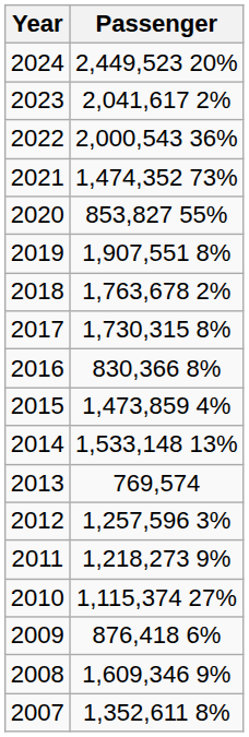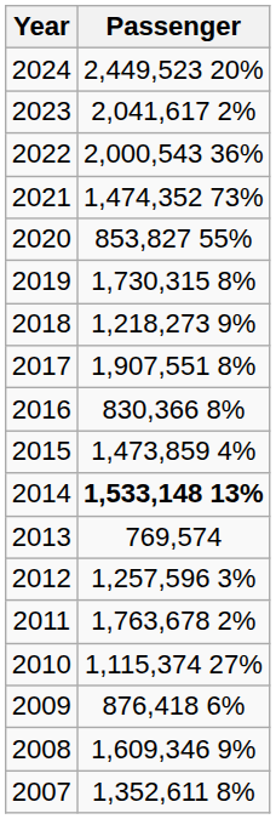 <table class="wikitable">
 <tr>
 <th>Year</th>
 <th style="text-align:center;">Passenger</th>
 </tr>
 <tr style="text-align:center;">
 <td>2024</td>
 <td style="text-align:center;">2,449,523  20%</td>
 </tr>
 <tr style="text-align:center;">
 <td>2023</td>
 <td style="text-align:center;">2,041,617  2%</td>
 </tr>
 <tr style="text-align:center;">
 <td>2022</td>
 <td style="text-align:center;">2,000,543  36%</td>
 </tr>
 <tr style="text-align:center;">
 <td>2021</td>
 <td style="text-align:center;">1,474,352  73%</td>
 </tr>
 <tr style="text-align:center;">
 <td>2020</td>
 <td style="text-align:center;">853,827  55%</td>
 </tr>
 <tr style="text-align:center;">
 <td>2019</td>
-<td style="text-align:center;">1,907,551  8%</td>
+<td style="text-align:center;">1,730,315  8%</td>
 </tr>
 <tr style="text-align:center;">
 <td>2018</td>
-<td style="text-align:center;">1,763,678  2%</td>
+<td style="text-align:center;">1,218,273  9%</td>
 </tr>
 <tr style="text-align:center;">
 <td>2017</td>
-<td style="text-align:center;">1,730,315  8%</td>
+<td style="text-align:center;">1,907,551  8%</td>
 </tr>
 <tr style="text-align:center;">
 <td>2016</td>
 <td style="text-align:center;">830,366  8%</td>
 </tr>
 <tr style="text-align:center;">
 <td>2015</td>
 <td style="text-align:center;">1,473,859  4%</td>
 </tr>
 <tr style="text-align:center;">
 <td>2014</td>
-<td style="text-align:center;">1,533,148  13%</td>
+<td style="text-align:center;"><strong>1,533,148  13%</strong></td>
 </tr>
 <tr style="text-align:center;">
 <td>2013</td>
 <td style="text-align:center;">769,574</td>
 </tr>
 <tr style="text-align:center;">
 <td>2012</td>
 <td style="text-align:center;">1,257,596  3%</td>
 </tr>
 <tr style="text-align:center;">
 <td>2011</td>
-<td style="text-align:center;">1,218,273  9%</td>
+<td style="text-align:center;">1,763,678  2%</td>
 </tr>
 <tr style="text-align:center;">
 <td>2010</td>
 <td style="text-align:center;">1,115,374  27%</td>
 </tr>
 <tr style="text-align:center;">
 <td>2009</td>
 <td style="text-align:center;">876,418  6%</td>
 </tr>
 <tr style="text-align:center;">
 <td>2008</td>
 <td style="text-align:center;">1,609,346  9%</td>
 </tr>
 <tr style="text-align:center;">
 <td>2007</td>
 <td style="text-align:center;">1,352,611  8%</td>
 </tr>
 </table>
